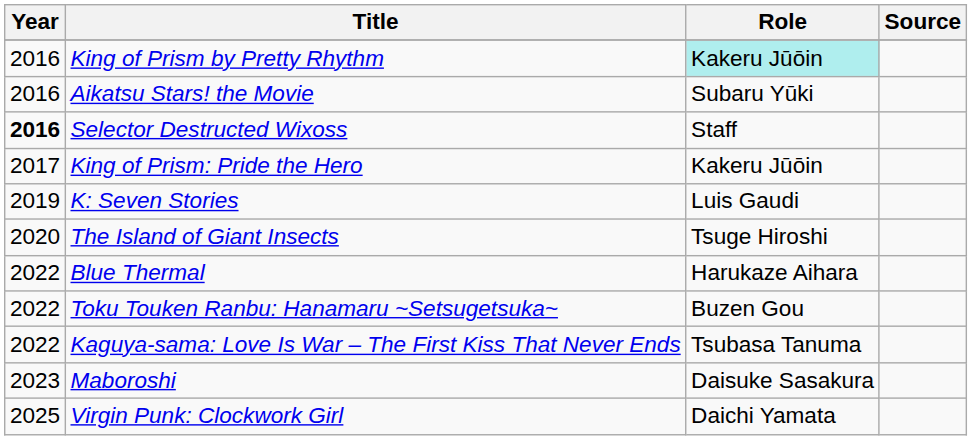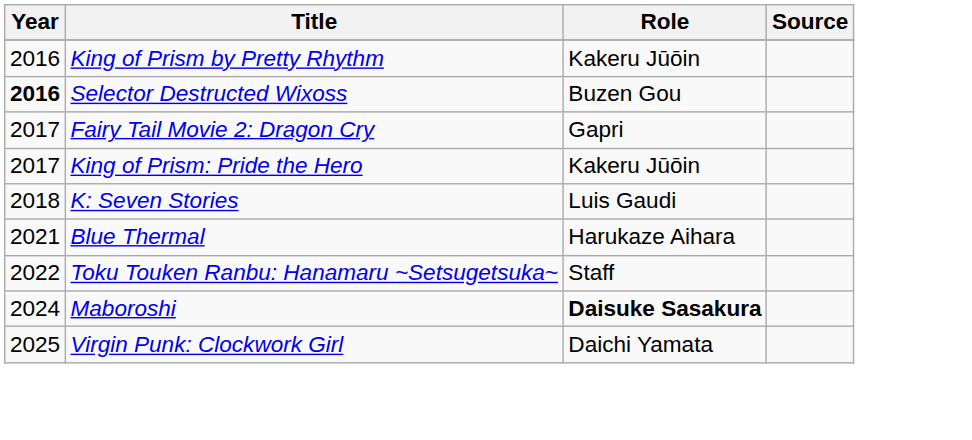 <table class="wikitable sortable plainrowheaders">
 <tr>
 <th>Year</th>
 <th>Title</th>
 <th>Role</th>
 <th class="unsortable">Source</th>
 </tr>
 <tr>
 </tr>
 <tr>
 <td>2016</td>
 <td><em><a href='#'>King of Prism by Pretty Rhythm</a></em></td>
-<td style="background: paleturquoise;">Kakeru Jūōin</td>
-<td></td>
-</tr>
-<tr>
-<td>2016</td>
-<td><em><a href='#'>Aikatsu Stars! the Movie</a></em></td>
-<td>Subaru Yūki</td>
+<td>Kakeru Jūōin</td>
 <td></td>
 </tr>
 <tr>
 <td><strong>2016</strong></td>
 <td><em><a href='#'>Selector Destructed Wixoss</a></em></td>
-<td>Staff</td>
+<td>Buzen Gou</td>
+<td></td>
+</tr>
+<tr>
+<td>2017</td>
+<td><em><a href='#'>Fairy Tail Movie 2: Dragon Cry</a></em></td>
+<td>Gapri</td>
 <td></td>
 </tr>
 <tr>
 <td>2017</td>
 <td><em><a href='#'>King of Prism: Pride the Hero</a></em></td>
 <td>Kakeru Jūōin</td>
 <td></td>
 </tr>
 <tr>
-<td>2019</td>
+<td>2018</td>
 <td><em><a href='#'>K: Seven Stories</a></em></td>
 <td>Luis Gaudi</td>
 <td></td>
 </tr>
 <tr>
-<td>2020</td>
-<td><em><a href='#'>The Island of Giant Insects</a></em></td>
-<td>Tsuge Hiroshi</td>
-<td></td>
-</tr>
-<tr>
-<td>2022</td>
+<td>2021</td>
 <td><em><a href='#'>Blue Thermal</a></em></td>
 <td>Harukaze Aihara</td>
 <td></td>
 </tr>
 <tr>
 <td>2022</td>
 <td><em><a href='#'>Toku Touken Ranbu: Hanamaru ~Setsugetsuka~</a></em></td>
-<td>Buzen Gou</td>
+<td>Staff</td>
 <td></td>
 </tr>
 <tr>
-<td>2022</td>
-<td><em><a href='#'>Kaguya-sama: Love Is War – The First Kiss That Never Ends</a></em></td>
-<td>Tsubasa Tanuma</td>
-<td></td>
-</tr>
-<tr>
-<td>2023</td>
+<td>2024</td>
 <td><em><a href='#'>Maboroshi</a></em></td>
-<td>Daisuke Sasakura</td>
+<td><strong>Daisuke Sasakura</strong></td>
 <td></td>
 </tr>
 <tr>
 <td>2025</td>
 <td><em><a href='#'>Virgin Punk: Clockwork Girl</a></em></td>
 <td>Daichi Yamata</td>
 <td></td>
 </tr>
 </table>
